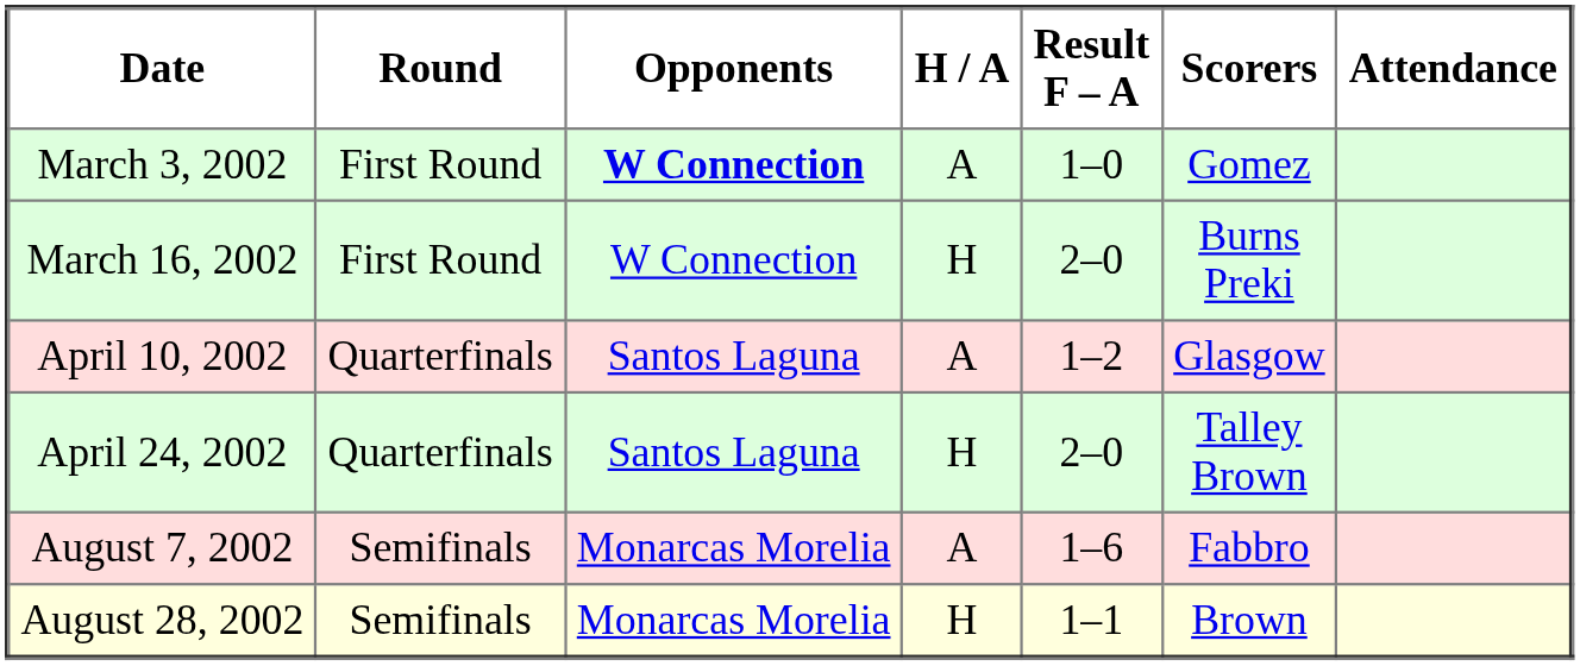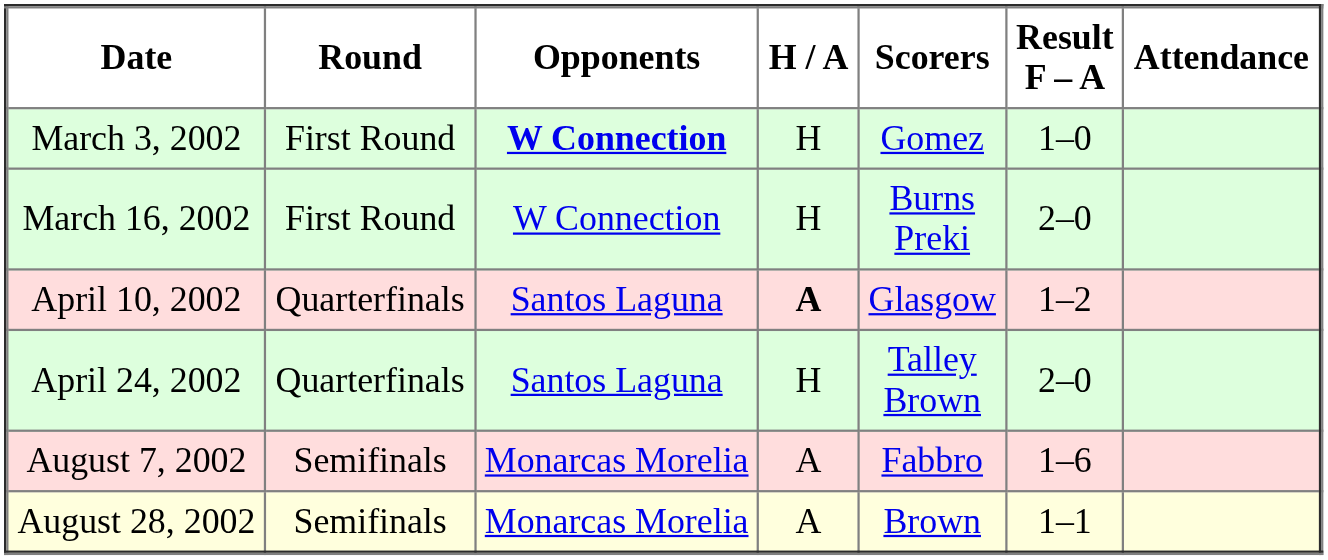 <table border="2" cellpadding="4" style="border-collapse:collapse; text-align:center;">
 <tr>
 <th><strong>Date</strong></th>
 <th><strong>Round</strong></th>
 <th><strong>Opponents</strong></th>
 <th><strong>H / A</strong></th>
+<th><strong>Scorers</strong></th>
 <th><strong>Result<br>F – A</strong></th>
-<th><strong>Scorers</strong></th>
 <th><strong>Attendance</strong></th>
 </tr>
 <tr bgcolor="#ddffdd">
 <td>March 3, 2002</td>
 <td>First Round</td>
 <td><strong><a href='#'>W Connection</a></strong></td>
-<td>A</td>
+<td>H</td>
+<td><a href='#'>Gomez</a></td>
 <td>1–0</td>
-<td><a href='#'>Gomez</a></td>
 <td></td>
 </tr>
 <tr bgcolor="#ddffdd">
 <td>March 16, 2002</td>
 <td>First Round</td>
 <td><a href='#'>W Connection</a></td>
 <td>H</td>
+<td><a href='#'>Burns</a> <br> <a href='#'>Preki</a></td>
 <td>2–0</td>
-<td><a href='#'>Burns</a> <br> <a href='#'>Preki</a></td>
 <td></td>
 </tr>
 <tr bgcolor="#ffdddd">
 <td>April 10, 2002</td>
 <td>Quarterfinals</td>
 <td><a href='#'>Santos Laguna</a></td>
-<td>A</td>
+<td><strong>A</strong></td>
+<td><a href='#'>Glasgow</a></td>
 <td>1–2</td>
-<td><a href='#'>Glasgow</a></td>
 <td></td>
 </tr>
 <tr bgcolor="#ddffdd">
 <td>April 24, 2002</td>
 <td>Quarterfinals</td>
 <td><a href='#'>Santos Laguna</a></td>
 <td>H</td>
+<td><a href='#'>Talley</a> <br> <a href='#'>Brown</a></td>
 <td>2–0</td>
-<td><a href='#'>Talley</a> <br> <a href='#'>Brown</a></td>
 <td></td>
 </tr>
 <tr bgcolor="#ffdddd">
 <td>August 7, 2002</td>
 <td>Semifinals</td>
 <td><a href='#'>Monarcas Morelia</a></td>
 <td>A</td>
+<td><a href='#'>Fabbro</a></td>
 <td>1–6</td>
-<td><a href='#'>Fabbro</a></td>
 <td></td>
 </tr>
 <tr bgcolor="#ffffdd">
 <td>August 28, 2002</td>
 <td>Semifinals</td>
 <td><a href='#'>Monarcas Morelia</a></td>
-<td>H</td>
+<td>A</td>
+<td><a href='#'>Brown</a></td>
 <td>1–1</td>
-<td><a href='#'>Brown</a></td>
 <td></td>
 </tr>
 </table>
